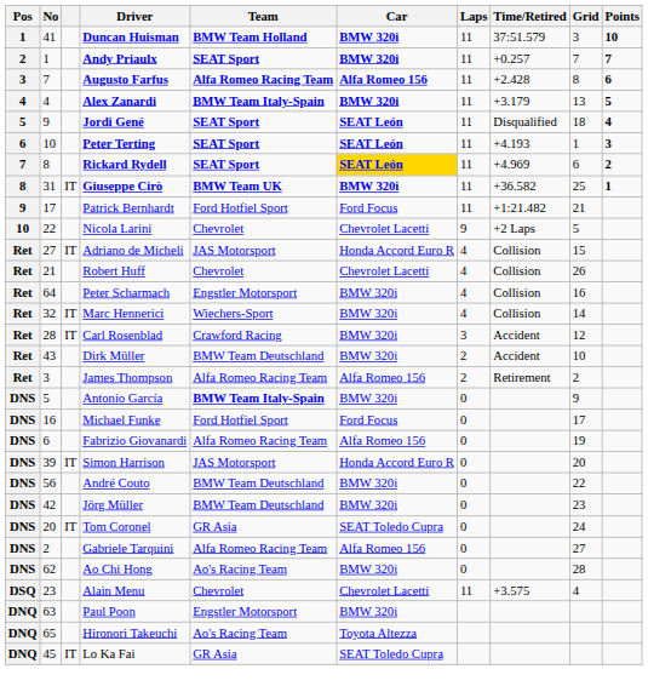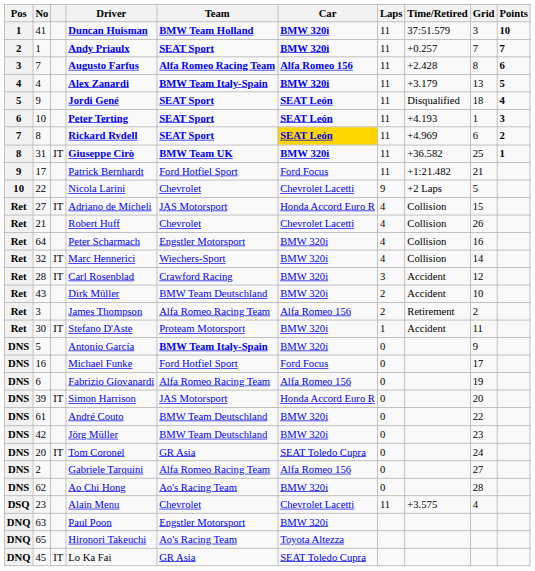 <table class="wikitable" style="font-size: 95%">
 <tr>
 <th>Pos</th>
 <th>No</th>
 <th></th>
 <th>Driver</th>
 <th>Team</th>
 <th>Car</th>
 <th>Laps</th>
 <th>Time/Retired</th>
 <th>Grid</th>
 <th>Points</th>
 </tr>
 <tr>
 <th>1</th>
 <td>41</td>
 <td></td>
 <td> <strong><a href='#'>Duncan Huisman</a></strong></td>
 <td><strong><a href='#'>BMW Team Holland</a></strong></td>
 <td><strong><a href='#'>BMW 320i</a></strong></td>
 <td>11</td>
 <td>37:51.579</td>
 <td>3</td>
 <td><strong>10</strong></td>
 </tr>
 <tr>
 <th>2</th>
 <td>1</td>
 <td></td>
 <td> <strong><a href='#'>Andy Priaulx</a></strong></td>
 <td><strong><a href='#'>SEAT Sport</a></strong></td>
 <td><strong><a href='#'>BMW 320i</a></strong></td>
 <td>11</td>
 <td>+0.257</td>
 <td>7</td>
 <td><strong>7</strong></td>
 </tr>
 <tr>
 <th>3</th>
 <td>7</td>
 <td></td>
 <td> <strong><a href='#'>Augusto Farfus</a></strong></td>
 <td><strong><a href='#'>Alfa Romeo Racing Team</a></strong></td>
 <td><strong><a href='#'>Alfa Romeo 156</a></strong></td>
 <td>11</td>
 <td>+2.428</td>
 <td>8</td>
 <td><strong>6</strong></td>
 </tr>
 <tr>
 <th>4</th>
 <td>4</td>
 <td></td>
 <td> <strong><a href='#'>Alex Zanardi</a></strong></td>
 <td><strong><a href='#'>BMW Team Italy-Spain</a></strong></td>
 <td><strong><a href='#'>BMW 320i</a></strong></td>
 <td>11</td>
 <td>+3.179</td>
 <td>13</td>
 <td><strong>5</strong></td>
 </tr>
 <tr>
 <th>5</th>
 <td>9</td>
 <td></td>
 <td> <strong><a href='#'>Jordi Gené</a></strong></td>
 <td><strong><a href='#'>SEAT Sport</a></strong></td>
 <td><strong><a href='#'>SEAT León</a></strong></td>
 <td>11</td>
 <td>Disqualified</td>
 <td>18</td>
 <td><strong>4</strong></td>
 </tr>
 <tr>
 <th>6</th>
 <td>10</td>
 <td></td>
 <td> <strong><a href='#'>Peter Terting</a></strong></td>
 <td><strong><a href='#'>SEAT Sport</a></strong></td>
 <td><strong><a href='#'>SEAT León</a></strong></td>
 <td>11</td>
 <td>+4.193</td>
 <td>1</td>
 <td><strong>3</strong></td>
 </tr>
 <tr>
 <th>7</th>
 <td>8</td>
 <td></td>
 <td> <strong><a href='#'>Rickard Rydell</a></strong></td>
 <td><strong><a href='#'>SEAT Sport</a></strong></td>
 <td style="background: gold;"><strong><a href='#'>SEAT León</a></strong></td>
 <td>11</td>
 <td>+4.969</td>
 <td>6</td>
 <td><strong>2</strong></td>
 </tr>
 <tr>
 <th>8</th>
 <td>31</td>
 <td>IT</td>
 <td>  <strong><a href='#'>Giuseppe Cirò</a></strong></td>
 <td><strong><a href='#'>BMW Team UK</a></strong></td>
 <td><strong><a href='#'>BMW 320i</a></strong></td>
 <td>11</td>
 <td>+36.582</td>
 <td>25</td>
 <td><strong>1</strong></td>
 </tr>
 <tr>
 <th>9</th>
 <td>17</td>
 <td></td>
 <td> <a href='#'>Patrick Bernhardt</a></td>
 <td><a href='#'>Ford Hotfiel Sport</a></td>
 <td><a href='#'>Ford Focus</a></td>
 <td>11</td>
 <td>+1:21.482</td>
 <td>21</td>
 <td></td>
 </tr>
 <tr>
 <th>10</th>
 <td>22</td>
 <td></td>
 <td> <a href='#'>Nicola Larini</a></td>
 <td><a href='#'>Chevrolet</a></td>
 <td><a href='#'>Chevrolet Lacetti</a></td>
 <td>9</td>
 <td>+2 Laps</td>
 <td>5</td>
 <td></td>
 </tr>
 <tr>
 <th>Ret</th>
 <td>27</td>
 <td>IT</td>
 <td> <a href='#'>Adriano de Micheli</a></td>
 <td><a href='#'>JAS Motorsport</a></td>
 <td><a href='#'>Honda Accord Euro R</a></td>
 <td>4</td>
 <td>Collision</td>
 <td>15</td>
 <td></td>
 </tr>
 <tr>
 <th>Ret</th>
 <td>21</td>
 <td></td>
 <td> <a href='#'>Robert Huff</a></td>
 <td><a href='#'>Chevrolet</a></td>
 <td><a href='#'>Chevrolet Lacetti</a></td>
 <td>4</td>
 <td>Collision</td>
 <td>26</td>
 <td></td>
 </tr>
 <tr>
 <th>Ret</th>
 <td>64</td>
 <td></td>
 <td> <a href='#'>Peter Scharmach</a></td>
 <td><a href='#'>Engstler Motorsport</a></td>
 <td><a href='#'>BMW 320i</a></td>
 <td>4</td>
 <td>Collision</td>
 <td>16</td>
 <td></td>
 </tr>
 <tr>
 <th>Ret</th>
 <td>32</td>
 <td>IT</td>
 <td> <a href='#'>Marc Hennerici</a></td>
 <td><a href='#'>Wiechers-Sport</a></td>
 <td><a href='#'>BMW 320i</a></td>
 <td>4</td>
 <td>Collision</td>
 <td>14</td>
 <td></td>
 </tr>
 <tr>
 <th>Ret</th>
 <td>28</td>
 <td>IT</td>
 <td> <a href='#'>Carl Rosenblad</a></td>
 <td><a href='#'>Crawford Racing</a></td>
 <td><a href='#'>BMW 320i</a></td>
 <td>3</td>
 <td>Accident</td>
 <td>12</td>
 <td></td>
 </tr>
 <tr>
 <th>Ret</th>
 <td>43</td>
 <td></td>
 <td> <a href='#'>Dirk Müller</a></td>
 <td><a href='#'>BMW Team Deutschland</a></td>
 <td><a href='#'>BMW 320i</a></td>
 <td>2</td>
 <td>Accident</td>
 <td>10</td>
 <td></td>
 </tr>
 <tr>
 <th>Ret</th>
 <td>3</td>
 <td></td>
 <td> <a href='#'>James Thompson</a></td>
 <td><a href='#'>Alfa Romeo Racing Team</a></td>
 <td><a href='#'>Alfa Romeo 156</a></td>
 <td>2</td>
 <td>Retirement</td>
 <td>2</td>
 <td></td>
 </tr>
 <tr>
+<th>Ret</th>
+<td>30</td>
+<td>IT</td>
+<td> <a href='#'>Stefano D'Aste</a></td>
+<td><a href='#'>Proteam Motorsport</a></td>
+<td><a href='#'>BMW 320i</a></td>
+<td>1</td>
+<td>Accident</td>
+<td>11</td>
+<td></td>
+</tr>
+<tr>
 <th>DNS</th>
 <td>5</td>
 <td></td>
 <td> <a href='#'>Antonio García</a></td>
 <td><strong><a href='#'>BMW Team Italy-Spain</a></strong></td>
 <td><a href='#'>BMW 320i</a></td>
 <td>0</td>
 <td></td>
 <td>9</td>
 <td></td>
 </tr>
 <tr>
 <th>DNS</th>
 <td>16</td>
 <td></td>
 <td> <a href='#'>Michael Funke</a></td>
 <td><a href='#'>Ford Hotfiel Sport</a></td>
 <td><a href='#'>Ford Focus</a></td>
 <td>0</td>
 <td></td>
 <td>17</td>
 <td></td>
 </tr>
 <tr>
 <th>DNS</th>
 <td>6</td>
 <td></td>
 <td> <a href='#'>Fabrizio Giovanardi</a></td>
 <td><a href='#'>Alfa Romeo Racing Team</a></td>
 <td><a href='#'>Alfa Romeo 156</a></td>
 <td>0</td>
 <td></td>
 <td>19</td>
 <td></td>
 </tr>
 <tr>
 <th>DNS</th>
 <td>39</td>
 <td>IT</td>
 <td> <a href='#'>Simon Harrison</a></td>
 <td><a href='#'>JAS Motorsport</a></td>
 <td><a href='#'>Honda Accord Euro R</a></td>
 <td>0</td>
 <td></td>
 <td>20</td>
 <td></td>
 </tr>
 <tr>
 <th>DNS</th>
-<td>56</td>
+<td>61</td>
 <td></td>
 <td> <a href='#'>André Couto</a></td>
 <td><a href='#'>BMW Team Deutschland</a></td>
 <td><a href='#'>BMW 320i</a></td>
 <td>0</td>
 <td></td>
 <td>22</td>
 <td></td>
 </tr>
 <tr>
 <th>DNS</th>
 <td>42</td>
 <td></td>
 <td> <a href='#'>Jörg Müller</a></td>
 <td><a href='#'>BMW Team Deutschland</a></td>
 <td><a href='#'>BMW 320i</a></td>
 <td>0</td>
 <td></td>
 <td>23</td>
 <td></td>
 </tr>
 <tr>
 <th>DNS</th>
 <td>20</td>
 <td>IT</td>
 <td> <a href='#'>Tom Coronel</a></td>
 <td><a href='#'>GR Asia</a></td>
 <td><a href='#'>SEAT Toledo Cupra</a></td>
 <td>0</td>
 <td></td>
 <td>24</td>
 <td></td>
 </tr>
 <tr>
 <th>DNS</th>
 <td>2</td>
 <td></td>
 <td> <a href='#'>Gabriele Tarquini</a></td>
 <td><a href='#'>Alfa Romeo Racing Team</a></td>
 <td><a href='#'>Alfa Romeo 156</a></td>
 <td>0</td>
 <td></td>
 <td>27</td>
 <td></td>
 </tr>
 <tr>
 <th>DNS</th>
 <td>62</td>
 <td></td>
 <td> <a href='#'>Ao Chi Hong</a></td>
 <td><a href='#'>Ao's Racing Team</a></td>
 <td><a href='#'>BMW 320i</a></td>
 <td>0</td>
 <td></td>
 <td>28</td>
 <td></td>
 </tr>
 <tr>
 <th>DSQ</th>
 <td>23</td>
 <td></td>
 <td> <a href='#'>Alain Menu</a></td>
 <td><a href='#'>Chevrolet</a></td>
 <td><a href='#'>Chevrolet Lacetti</a></td>
 <td>11</td>
 <td>+3.575</td>
 <td>4</td>
 <td></td>
 </tr>
 <tr>
 <th>DNQ</th>
 <td>63</td>
 <td></td>
 <td> <a href='#'>Paul Poon</a></td>
 <td><a href='#'>Engstler Motorsport</a></td>
 <td><a href='#'>BMW 320i</a></td>
 <td></td>
 <td></td>
 <td></td>
 <td></td>
 </tr>
 <tr>
 <th>DNQ</th>
 <td>65</td>
 <td></td>
 <td> <a href='#'>Hironori Takeuchi</a></td>
 <td><a href='#'>Ao's Racing Team</a></td>
 <td><a href='#'>Toyota Altezza</a></td>
 <td></td>
 <td></td>
 <td></td>
 <td></td>
 </tr>
 <tr>
 <th>DNQ</th>
 <td>45</td>
 <td>IT</td>
 <td> Lo Ka Fai</td>
 <td><a href='#'>GR Asia</a></td>
 <td><a href='#'>SEAT Toledo Cupra</a></td>
 <td></td>
 <td></td>
 <td></td>
 <td></td>
 </tr>
 </table>
